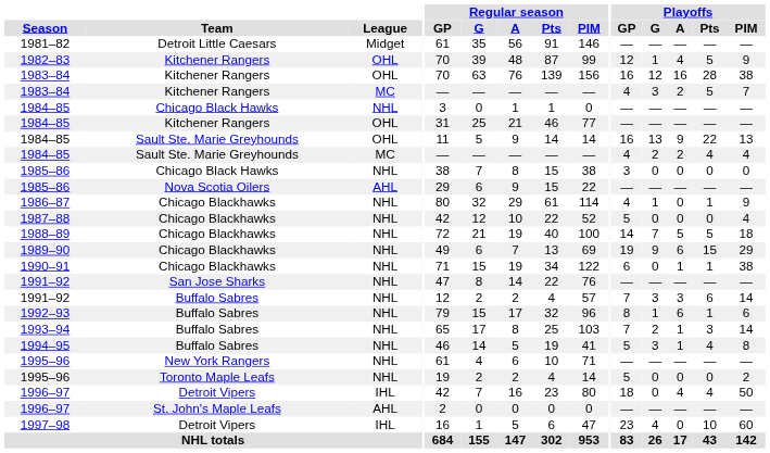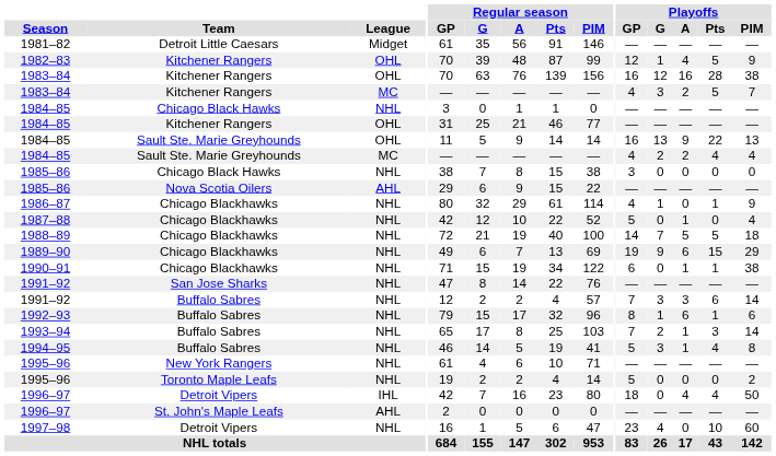 <table border="0" cellpadding="1" cellspacing="0" style="text-align:center; width:60em">
 <tr bgcolor="#e0e0e0">
 <th colspan="3" bgcolor="#ffffff"></th>
 <th rowspan="99" bgcolor="#ffffff"></th>
 <th colspan="5"><a href='#'>Regular season</a></th>
 <th rowspan="99" bgcolor="#ffffff"></th>
 <th colspan="5"><a href='#'>Playoffs</a></th>
 </tr>
 <tr bgcolor="#e0e0e0">
 <th><a href='#'>Season</a></th>
 <th>Team</th>
 <th>League</th>
 <th>GP</th>
 <th><a href='#'>G</a></th>
 <th><a href='#'>A</a></th>
 <th><a href='#'>Pts</a></th>
 <th><a href='#'>PIM</a></th>
 <th>GP</th>
 <th>G</th>
 <th>A</th>
 <th>Pts</th>
 <th>PIM</th>
 </tr>
 <tr>
 <td>1981–82</td>
 <td>Detroit Little Caesars</td>
 <td>Midget</td>
 <td>61</td>
 <td>35</td>
 <td>56</td>
 <td>91</td>
 <td>146</td>
 <td>—</td>
 <td>—</td>
 <td>—</td>
 <td>—</td>
 <td>—</td>
 </tr>
 <tr bgcolor="#f0f0f0">
 <td><a href='#'>1982–83</a></td>
 <td><a href='#'>Kitchener Rangers</a></td>
 <td><a href='#'>OHL</a></td>
 <td>70</td>
 <td>39</td>
 <td>48</td>
 <td>87</td>
 <td>99</td>
 <td>12</td>
 <td>1</td>
 <td>4</td>
 <td>5</td>
 <td>9</td>
 </tr>
 <tr>
 <td><a href='#'>1983–84</a></td>
 <td>Kitchener Rangers</td>
 <td>OHL</td>
 <td>70</td>
 <td>63</td>
 <td>76</td>
 <td>139</td>
 <td>156</td>
 <td>16</td>
 <td>12</td>
 <td>16</td>
 <td>28</td>
 <td>38</td>
 </tr>
 <tr bgcolor="#f0f0f0">
 <td><a href='#'>1983–84</a></td>
 <td>Kitchener Rangers</td>
 <td><a href='#'>MC</a></td>
 <td>—</td>
 <td>—</td>
 <td>—</td>
 <td>—</td>
 <td>—</td>
 <td>4</td>
 <td>3</td>
 <td>2</td>
 <td>5</td>
 <td>7</td>
 </tr>
 <tr>
 <td><a href='#'>1984–85</a></td>
 <td><a href='#'>Chicago Black Hawks</a></td>
 <td><a href='#'>NHL</a></td>
 <td>3</td>
 <td>0</td>
 <td>1</td>
 <td>1</td>
 <td>0</td>
 <td>—</td>
 <td>—</td>
 <td>—</td>
 <td>—</td>
 <td>—</td>
 </tr>
 <tr bgcolor="#f0f0f0">
 <td><a href='#'>1984–85</a></td>
 <td>Kitchener Rangers</td>
 <td>OHL</td>
 <td>31</td>
 <td>25</td>
 <td>21</td>
 <td>46</td>
 <td>77</td>
 <td>—</td>
 <td>—</td>
 <td>—</td>
 <td>—</td>
 <td>—</td>
 </tr>
 <tr>
 <td>1984–85</td>
 <td><a href='#'>Sault Ste. Marie Greyhounds</a></td>
 <td>OHL</td>
 <td>11</td>
 <td>5</td>
 <td>9</td>
 <td>14</td>
 <td>14</td>
 <td>16</td>
 <td>13</td>
 <td>9</td>
 <td>22</td>
 <td>13</td>
 </tr>
 <tr bgcolor="#f0f0f0">
 <td><a href='#'>1984–85</a></td>
 <td>Sault Ste. Marie Greyhounds</td>
 <td>MC</td>
 <td>—</td>
 <td>—</td>
 <td>—</td>
 <td>—</td>
 <td>—</td>
 <td>4</td>
 <td>2</td>
 <td>2</td>
 <td>4</td>
 <td>4</td>
 </tr>
 <tr>
 <td><a href='#'>1985–86</a></td>
 <td>Chicago Black Hawks</td>
 <td>NHL</td>
 <td>38</td>
 <td>7</td>
 <td>8</td>
 <td>15</td>
 <td>38</td>
 <td>3</td>
 <td>0</td>
 <td>0</td>
 <td>0</td>
 <td>0</td>
 </tr>
 <tr bgcolor="#f0f0f0">
 <td><a href='#'>1985–86</a></td>
 <td><a href='#'>Nova Scotia Oilers</a></td>
 <td><a href='#'>AHL</a></td>
 <td>29</td>
 <td>6</td>
 <td>9</td>
 <td>15</td>
 <td>22</td>
 <td>—</td>
 <td>—</td>
 <td>—</td>
 <td>—</td>
 <td>—</td>
 </tr>
 <tr>
 <td><a href='#'>1986–87</a></td>
 <td>Chicago Blackhawks</td>
 <td>NHL</td>
 <td>80</td>
 <td>32</td>
 <td>29</td>
 <td>61</td>
 <td>114</td>
 <td>4</td>
 <td>1</td>
 <td>0</td>
 <td>1</td>
 <td>9</td>
 </tr>
 <tr bgcolor="#f0f0f0">
 <td><a href='#'>1987–88</a></td>
 <td>Chicago Blackhawks</td>
 <td>NHL</td>
 <td>42</td>
 <td>12</td>
 <td>10</td>
 <td>22</td>
 <td>52</td>
 <td>5</td>
 <td>0</td>
-<td>0</td>
+<td>1</td>
 <td>0</td>
 <td>4</td>
 </tr>
 <tr>
 <td><a href='#'>1988–89</a></td>
 <td>Chicago Blackhawks</td>
 <td>NHL</td>
 <td>72</td>
 <td>21</td>
 <td>19</td>
 <td>40</td>
 <td>100</td>
 <td>14</td>
 <td>7</td>
 <td>5</td>
 <td>5</td>
 <td>18</td>
 </tr>
 <tr bgcolor="#f0f0f0">
 <td><a href='#'>1989–90</a></td>
 <td>Chicago Blackhawks</td>
 <td>NHL</td>
 <td>49</td>
 <td>6</td>
 <td>7</td>
 <td>13</td>
 <td>69</td>
 <td>19</td>
 <td>9</td>
 <td>6</td>
 <td>15</td>
 <td>29</td>
 </tr>
 <tr>
 <td><a href='#'>1990–91</a></td>
 <td>Chicago Blackhawks</td>
 <td>NHL</td>
 <td>71</td>
 <td>15</td>
 <td>19</td>
 <td>34</td>
 <td>122</td>
 <td>6</td>
 <td>0</td>
 <td>1</td>
 <td>1</td>
 <td>38</td>
 </tr>
 <tr bgcolor="#f0f0f0">
 <td><a href='#'>1991–92</a></td>
 <td><a href='#'>San Jose Sharks</a></td>
 <td>NHL</td>
 <td>47</td>
 <td>8</td>
 <td>14</td>
 <td>22</td>
 <td>76</td>
 <td>—</td>
 <td>—</td>
 <td>—</td>
 <td>—</td>
 <td>—</td>
 </tr>
 <tr>
 <td>1991–92</td>
 <td><a href='#'>Buffalo Sabres</a></td>
 <td>NHL</td>
 <td>12</td>
 <td>2</td>
 <td>2</td>
 <td>4</td>
 <td>57</td>
 <td>7</td>
 <td>3</td>
 <td>3</td>
 <td>6</td>
 <td>14</td>
 </tr>
 <tr bgcolor="#f0f0f0">
 <td><a href='#'>1992–93</a></td>
 <td>Buffalo Sabres</td>
 <td>NHL</td>
 <td>79</td>
 <td>15</td>
 <td>17</td>
 <td>32</td>
 <td>96</td>
 <td>8</td>
 <td>1</td>
 <td>6</td>
 <td>1</td>
 <td>6</td>
 </tr>
 <tr>
 <td><a href='#'>1993–94</a></td>
 <td>Buffalo Sabres</td>
 <td>NHL</td>
 <td>65</td>
 <td>17</td>
 <td>8</td>
 <td>25</td>
 <td>103</td>
 <td>7</td>
 <td>2</td>
 <td>1</td>
 <td>3</td>
 <td>14</td>
 </tr>
 <tr bgcolor="#f0f0f0">
 <td><a href='#'>1994–95</a></td>
 <td>Buffalo Sabres</td>
 <td>NHL</td>
 <td>46</td>
 <td>14</td>
 <td>5</td>
 <td>19</td>
 <td>41</td>
 <td>5</td>
 <td>3</td>
 <td>1</td>
 <td>4</td>
 <td>8</td>
 </tr>
 <tr>
 <td><a href='#'>1995–96</a></td>
 <td><a href='#'>New York Rangers</a></td>
 <td>NHL</td>
 <td>61</td>
 <td>4</td>
 <td>6</td>
 <td>10</td>
 <td>71</td>
 <td>—</td>
 <td>—</td>
 <td>—</td>
 <td>—</td>
 <td>—</td>
 </tr>
 <tr bgcolor="#f0f0f0">
 <td>1995–96</td>
 <td><a href='#'>Toronto Maple Leafs</a></td>
 <td>NHL</td>
 <td>19</td>
 <td>2</td>
 <td>2</td>
 <td>4</td>
 <td>14</td>
 <td>5</td>
 <td>0</td>
 <td>0</td>
 <td>0</td>
 <td>2</td>
 </tr>
 <tr>
 <td><a href='#'>1996–97</a></td>
 <td><a href='#'>Detroit Vipers</a></td>
 <td>IHL</td>
 <td>42</td>
 <td>7</td>
 <td>16</td>
 <td>23</td>
 <td>80</td>
 <td>18</td>
 <td>0</td>
 <td>4</td>
 <td>4</td>
 <td>50</td>
 </tr>
 <tr bgcolor="#f0f0f0">
 <td><a href='#'>1996–97</a></td>
 <td><a href='#'>St. John's Maple Leafs</a></td>
 <td>AHL</td>
 <td>2</td>
 <td>0</td>
 <td>0</td>
 <td>0</td>
 <td>0</td>
 <td>—</td>
 <td>—</td>
 <td>—</td>
 <td>—</td>
 <td>—</td>
 </tr>
 <tr>
 <td><a href='#'>1997–98</a></td>
 <td>Detroit Vipers</td>
-<td>IHL</td>
+<td>NHL</td>
 <td>16</td>
 <td>1</td>
 <td>5</td>
 <td>6</td>
 <td>47</td>
 <td>23</td>
 <td>4</td>
 <td>0</td>
 <td>10</td>
 <td>60</td>
 </tr>
 <tr style="background:#e0e0e0;">
 <th colspan="3">NHL totals</th>
 <th>684</th>
 <th>155</th>
 <th>147</th>
 <th>302</th>
 <th>953</th>
 <th>83</th>
 <th>26</th>
 <th>17</th>
 <th>43</th>
 <th>142</th>
 </tr>
 </table>
